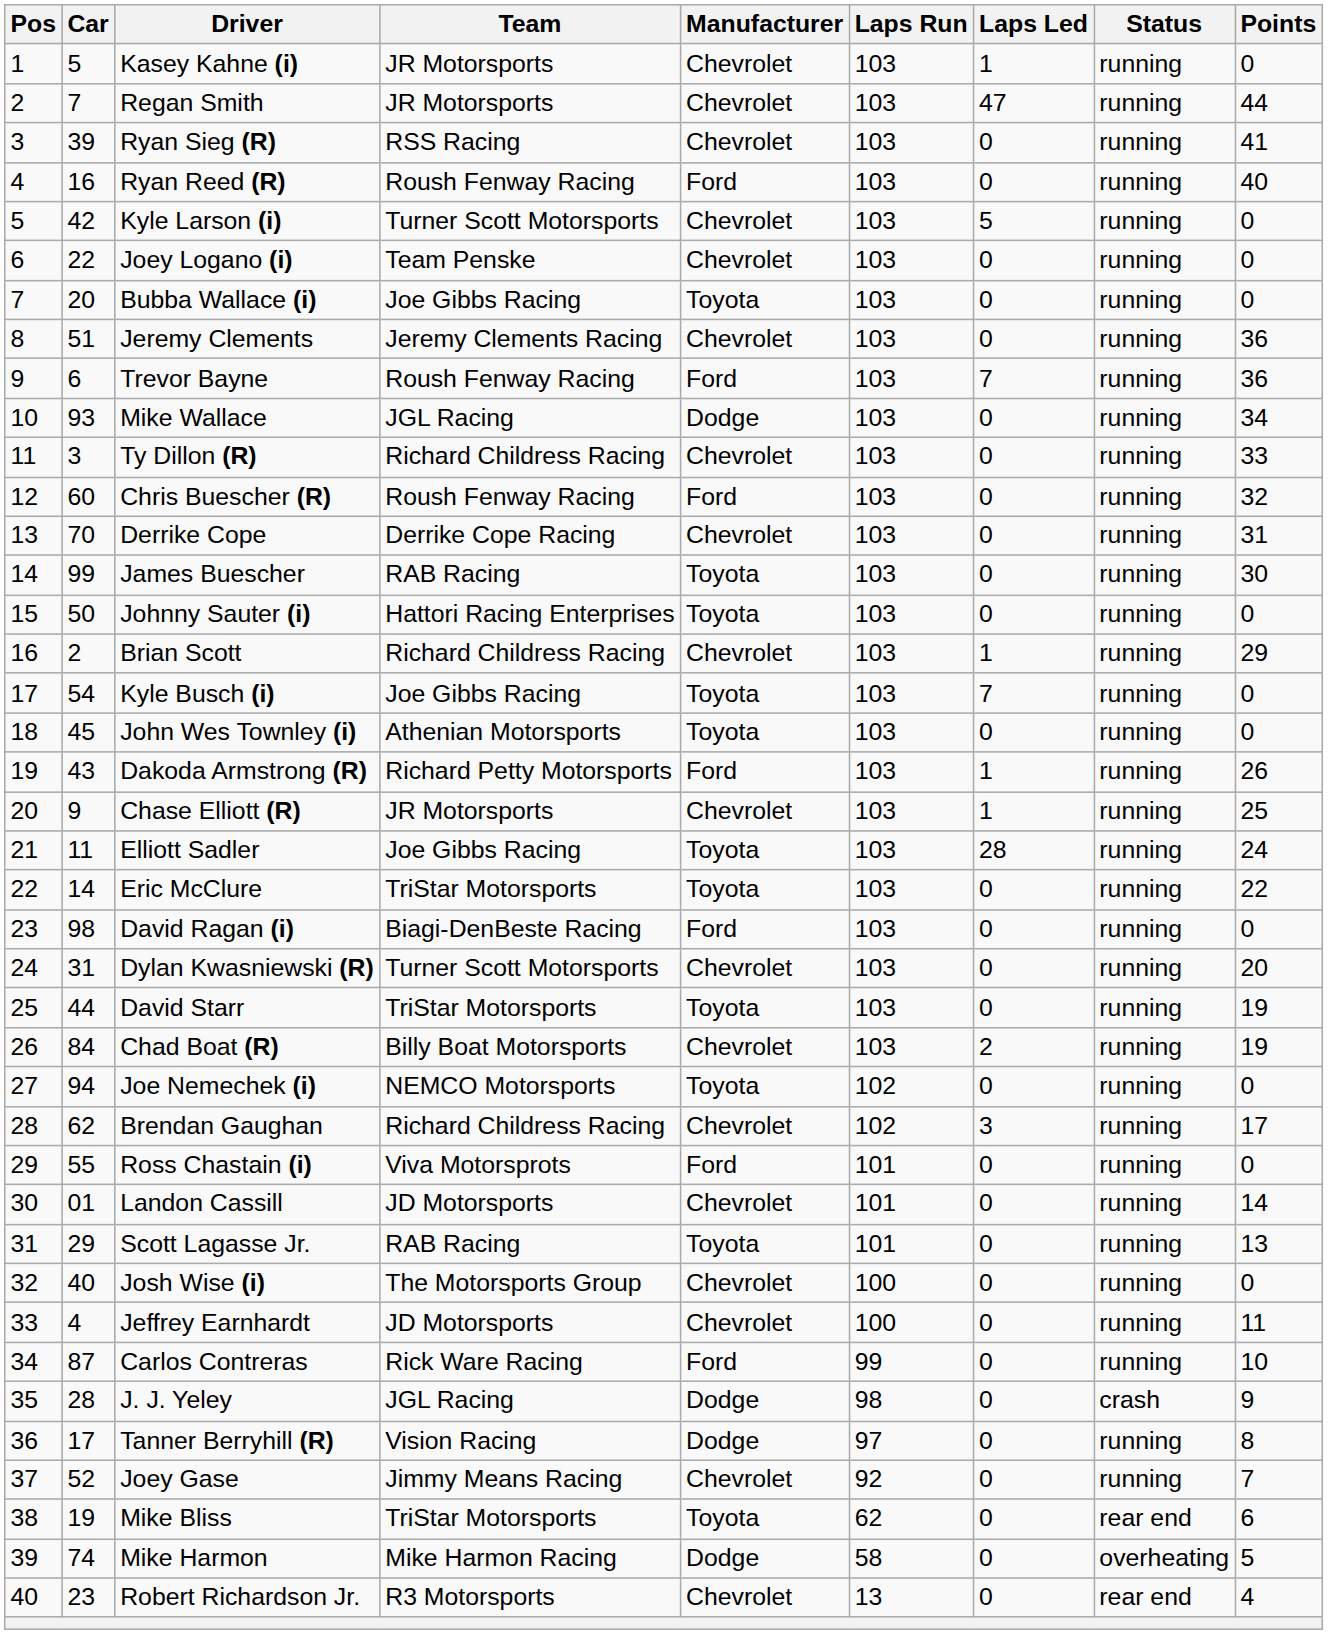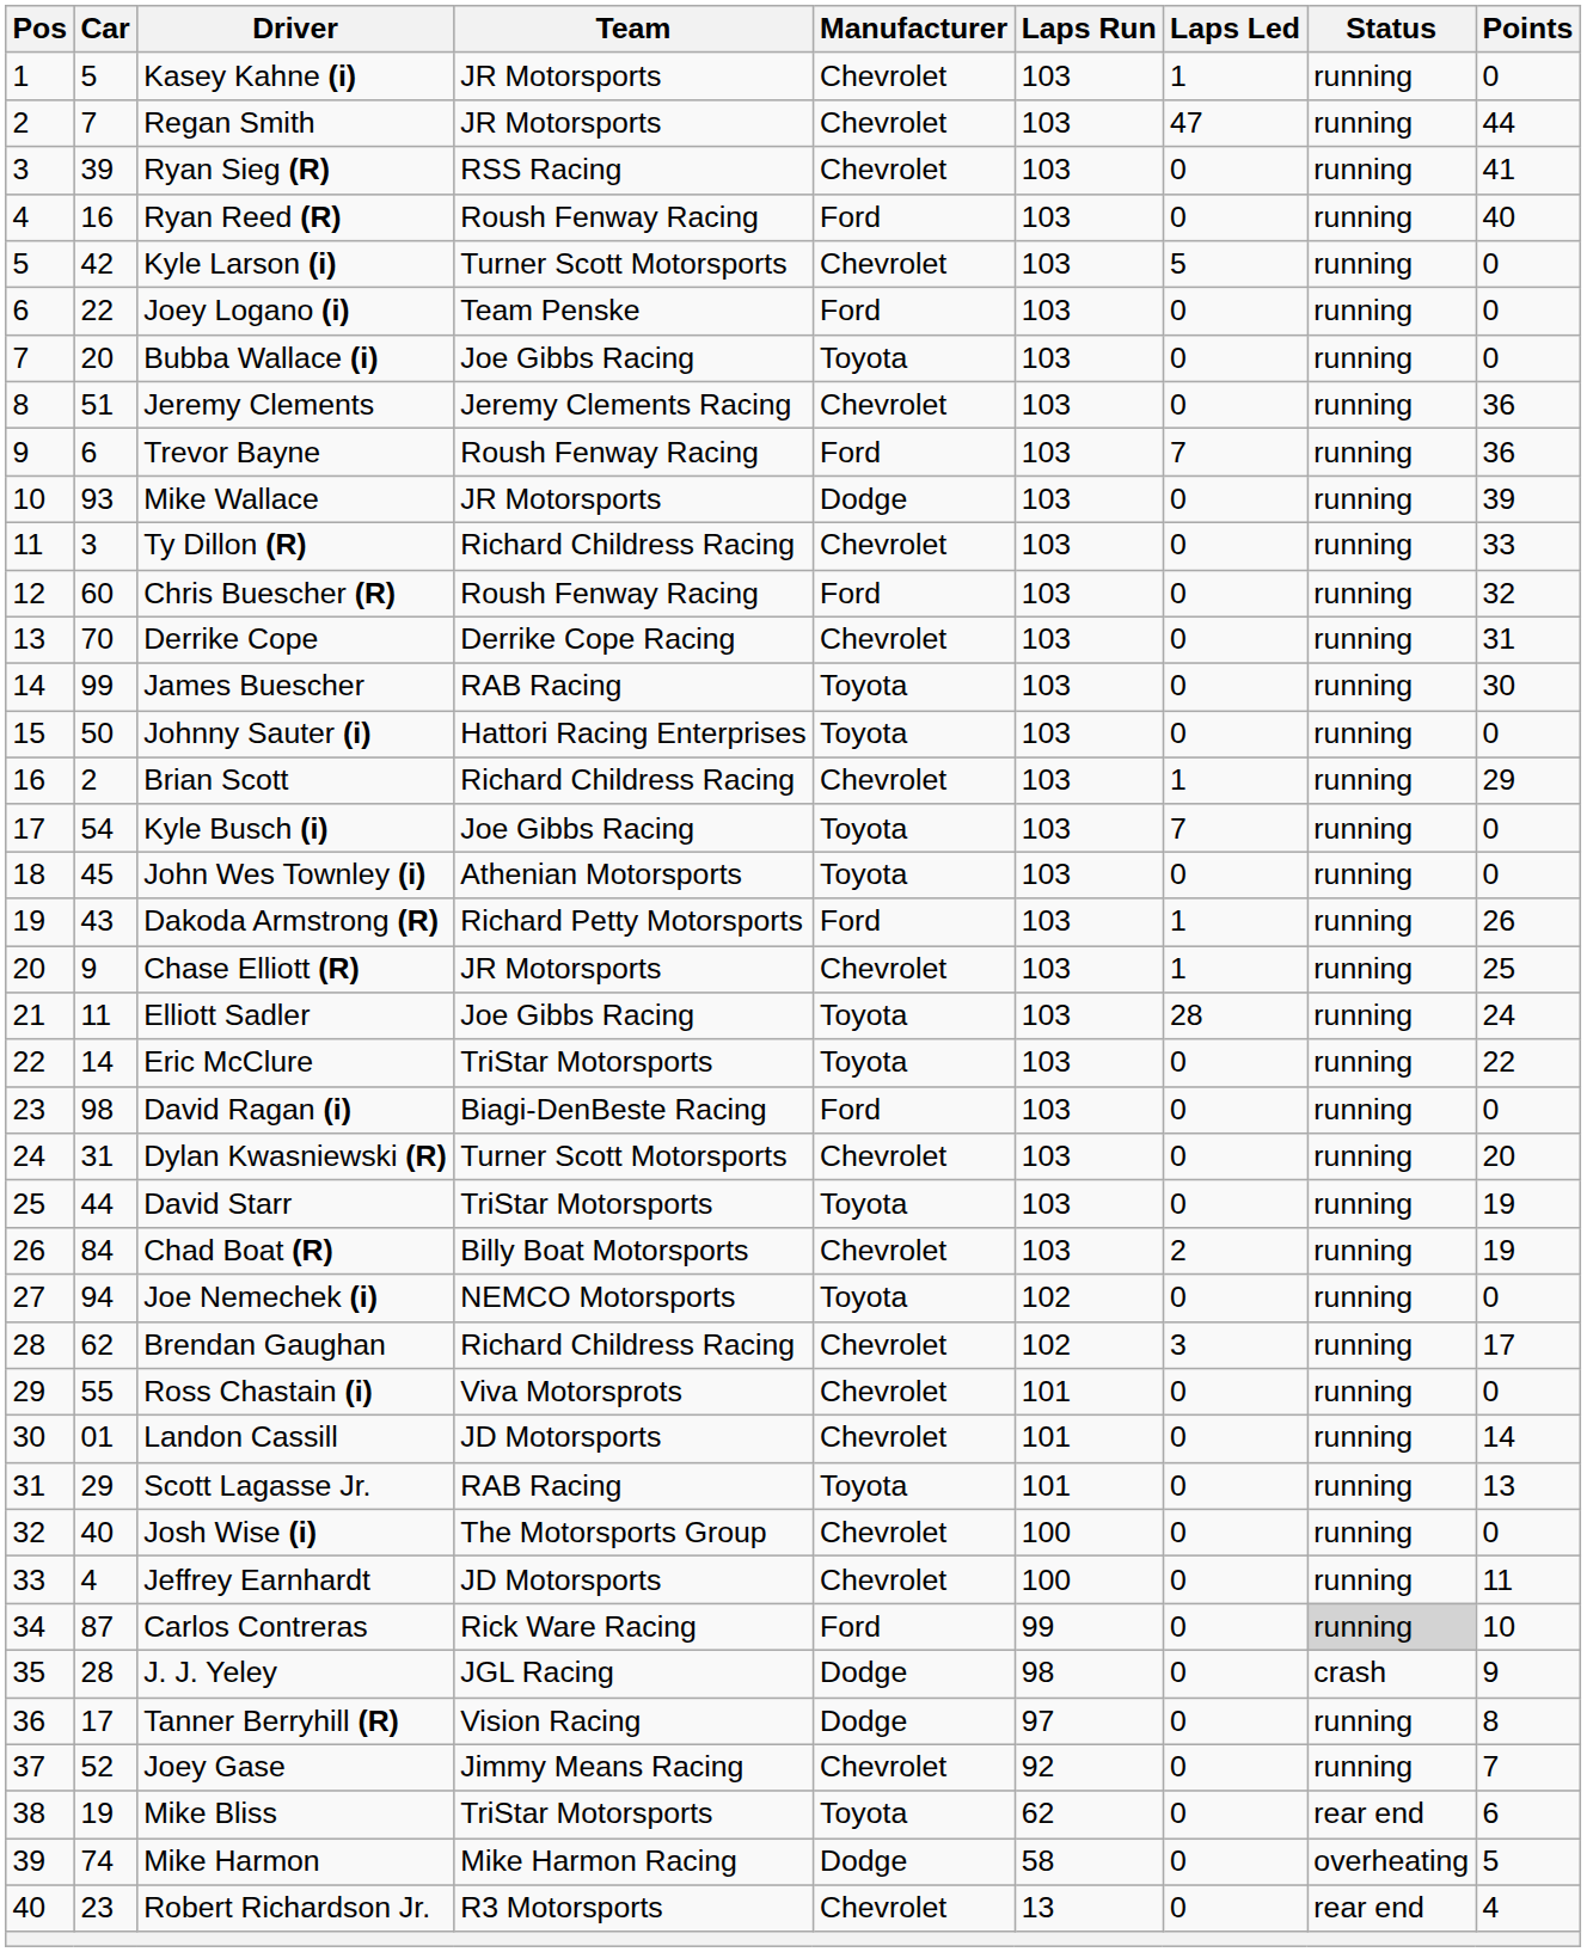 <table class="sortable wikitable" border="1">
 <tr>
 <th>Pos</th>
 <th>Car</th>
 <th>Driver</th>
 <th>Team</th>
 <th>Manufacturer</th>
 <th>Laps Run</th>
 <th>Laps Led</th>
 <th>Status</th>
 <th>Points</th>
 </tr>
 <tr>
 <td>1</td>
 <td>5</td>
 <td>Kasey Kahne <strong>(i)</strong></td>
 <td>JR Motorsports</td>
 <td>Chevrolet</td>
 <td>103</td>
 <td>1</td>
 <td>running</td>
 <td>0</td>
 </tr>
 <tr>
 <td>2</td>
 <td>7</td>
 <td>Regan Smith</td>
 <td>JR Motorsports</td>
 <td>Chevrolet</td>
 <td>103</td>
 <td>47</td>
 <td>running</td>
 <td>44</td>
 </tr>
 <tr>
 <td>3</td>
 <td>39</td>
 <td>Ryan Sieg <strong>(R)</strong></td>
 <td>RSS Racing</td>
 <td>Chevrolet</td>
 <td>103</td>
 <td>0</td>
 <td>running</td>
 <td>41</td>
 </tr>
 <tr>
 <td>4</td>
 <td>16</td>
 <td>Ryan Reed <strong>(R)</strong></td>
 <td>Roush Fenway Racing</td>
 <td>Ford</td>
 <td>103</td>
 <td>0</td>
 <td>running</td>
 <td>40</td>
 </tr>
 <tr>
 <td>5</td>
 <td>42</td>
 <td>Kyle Larson <strong>(i)</strong></td>
 <td>Turner Scott Motorsports</td>
 <td>Chevrolet</td>
 <td>103</td>
 <td>5</td>
 <td>running</td>
 <td>0</td>
 </tr>
 <tr>
 <td>6</td>
 <td>22</td>
 <td>Joey Logano <strong>(i)</strong></td>
 <td>Team Penske</td>
-<td>Chevrolet</td>
+<td>Ford</td>
 <td>103</td>
 <td>0</td>
 <td>running</td>
 <td>0</td>
 </tr>
 <tr>
 <td>7</td>
 <td>20</td>
 <td>Bubba Wallace <strong>(i)</strong></td>
 <td>Joe Gibbs Racing</td>
 <td>Toyota</td>
 <td>103</td>
 <td>0</td>
 <td>running</td>
 <td>0</td>
 </tr>
 <tr>
 <td>8</td>
 <td>51</td>
 <td>Jeremy Clements</td>
 <td>Jeremy Clements Racing</td>
 <td>Chevrolet</td>
 <td>103</td>
 <td>0</td>
 <td>running</td>
 <td>36</td>
 </tr>
 <tr>
 <td>9</td>
 <td>6</td>
 <td>Trevor Bayne</td>
 <td>Roush Fenway Racing</td>
 <td>Ford</td>
 <td>103</td>
 <td>7</td>
 <td>running</td>
 <td>36</td>
 </tr>
 <tr>
 <td>10</td>
 <td>93</td>
 <td>Mike Wallace</td>
-<td>JGL Racing</td>
+<td>JR Motorsports</td>
 <td>Dodge</td>
 <td>103</td>
 <td>0</td>
 <td>running</td>
-<td>34</td>
+<td>39</td>
 </tr>
 <tr>
 <td>11</td>
 <td>3</td>
 <td>Ty Dillon <strong>(R)</strong></td>
 <td>Richard Childress Racing</td>
 <td>Chevrolet</td>
 <td>103</td>
 <td>0</td>
 <td>running</td>
 <td>33</td>
 </tr>
 <tr>
 <td>12</td>
 <td>60</td>
 <td>Chris Buescher <strong>(R)</strong></td>
 <td>Roush Fenway Racing</td>
 <td>Ford</td>
 <td>103</td>
 <td>0</td>
 <td>running</td>
 <td>32</td>
 </tr>
 <tr>
 <td>13</td>
 <td>70</td>
 <td>Derrike Cope</td>
 <td>Derrike Cope Racing</td>
 <td>Chevrolet</td>
 <td>103</td>
 <td>0</td>
 <td>running</td>
 <td>31</td>
 </tr>
 <tr>
 <td>14</td>
 <td>99</td>
 <td>James Buescher</td>
 <td>RAB Racing</td>
 <td>Toyota</td>
 <td>103</td>
 <td>0</td>
 <td>running</td>
 <td>30</td>
 </tr>
 <tr>
 <td>15</td>
 <td>50</td>
 <td>Johnny Sauter <strong>(i)</strong></td>
 <td>Hattori Racing Enterprises</td>
 <td>Toyota</td>
 <td>103</td>
 <td>0</td>
 <td>running</td>
 <td>0</td>
 </tr>
 <tr>
 <td>16</td>
 <td>2</td>
 <td>Brian Scott</td>
 <td>Richard Childress Racing</td>
 <td>Chevrolet</td>
 <td>103</td>
 <td>1</td>
 <td>running</td>
 <td>29</td>
 </tr>
 <tr>
 <td>17</td>
 <td>54</td>
 <td>Kyle Busch <strong>(i)</strong></td>
 <td>Joe Gibbs Racing</td>
 <td>Toyota</td>
 <td>103</td>
 <td>7</td>
 <td>running</td>
 <td>0</td>
 </tr>
 <tr>
 <td>18</td>
 <td>45</td>
 <td>John Wes Townley <strong>(i)</strong></td>
 <td>Athenian Motorsports</td>
 <td>Toyota</td>
 <td>103</td>
 <td>0</td>
 <td>running</td>
 <td>0</td>
 </tr>
 <tr>
 <td>19</td>
 <td>43</td>
 <td>Dakoda Armstrong <strong>(R)</strong></td>
 <td>Richard Petty Motorsports</td>
 <td>Ford</td>
 <td>103</td>
 <td>1</td>
 <td>running</td>
 <td>26</td>
 </tr>
 <tr>
 <td>20</td>
 <td>9</td>
 <td>Chase Elliott <strong>(R)</strong></td>
 <td>JR Motorsports</td>
 <td>Chevrolet</td>
 <td>103</td>
 <td>1</td>
 <td>running</td>
 <td>25</td>
 </tr>
 <tr>
 <td>21</td>
 <td>11</td>
 <td>Elliott Sadler</td>
 <td>Joe Gibbs Racing</td>
 <td>Toyota</td>
 <td>103</td>
 <td>28</td>
 <td>running</td>
 <td>24</td>
 </tr>
 <tr>
 <td>22</td>
 <td>14</td>
 <td>Eric McClure</td>
 <td>TriStar Motorsports</td>
 <td>Toyota</td>
 <td>103</td>
 <td>0</td>
 <td>running</td>
 <td>22</td>
 </tr>
 <tr>
 <td>23</td>
 <td>98</td>
 <td>David Ragan <strong>(i)</strong></td>
 <td>Biagi-DenBeste Racing</td>
 <td>Ford</td>
 <td>103</td>
 <td>0</td>
 <td>running</td>
 <td>0</td>
 </tr>
 <tr>
 <td>24</td>
 <td>31</td>
 <td>Dylan Kwasniewski <strong>(R)</strong></td>
 <td>Turner Scott Motorsports</td>
 <td>Chevrolet</td>
 <td>103</td>
 <td>0</td>
 <td>running</td>
 <td>20</td>
 </tr>
 <tr>
 <td>25</td>
 <td>44</td>
 <td>David Starr</td>
 <td>TriStar Motorsports</td>
 <td>Toyota</td>
 <td>103</td>
 <td>0</td>
 <td>running</td>
 <td>19</td>
 </tr>
 <tr>
 <td>26</td>
 <td>84</td>
 <td>Chad Boat <strong>(R)</strong></td>
 <td>Billy Boat Motorsports</td>
 <td>Chevrolet</td>
 <td>103</td>
 <td>2</td>
 <td>running</td>
 <td>19</td>
 </tr>
 <tr>
 <td>27</td>
 <td>94</td>
 <td>Joe Nemechek <strong>(i)</strong></td>
 <td>NEMCO Motorsports</td>
 <td>Toyota</td>
 <td>102</td>
 <td>0</td>
 <td>running</td>
 <td>0</td>
 </tr>
 <tr>
 <td>28</td>
 <td>62</td>
 <td>Brendan Gaughan</td>
 <td>Richard Childress Racing</td>
 <td>Chevrolet</td>
 <td>102</td>
 <td>3</td>
 <td>running</td>
 <td>17</td>
 </tr>
 <tr>
 <td>29</td>
 <td>55</td>
 <td>Ross Chastain <strong>(i)</strong></td>
 <td>Viva Motorsprots</td>
-<td>Ford</td>
+<td>Chevrolet</td>
 <td>101</td>
 <td>0</td>
 <td>running</td>
 <td>0</td>
 </tr>
 <tr>
 <td>30</td>
 <td>01</td>
 <td>Landon Cassill</td>
 <td>JD Motorsports</td>
 <td>Chevrolet</td>
 <td>101</td>
 <td>0</td>
 <td>running</td>
 <td>14</td>
 </tr>
 <tr>
 <td>31</td>
 <td>29</td>
 <td>Scott Lagasse Jr.</td>
 <td>RAB Racing</td>
 <td>Toyota</td>
 <td>101</td>
 <td>0</td>
 <td>running</td>
 <td>13</td>
 </tr>
 <tr>
 <td>32</td>
 <td>40</td>
 <td>Josh Wise <strong>(i)</strong></td>
 <td>The Motorsports Group</td>
 <td>Chevrolet</td>
 <td>100</td>
 <td>0</td>
 <td>running</td>
 <td>0</td>
 </tr>
 <tr>
 <td>33</td>
 <td>4</td>
 <td>Jeffrey Earnhardt</td>
 <td>JD Motorsports</td>
 <td>Chevrolet</td>
 <td>100</td>
 <td>0</td>
 <td>running</td>
 <td>11</td>
 </tr>
 <tr>
 <td>34</td>
 <td>87</td>
 <td>Carlos Contreras</td>
 <td>Rick Ware Racing</td>
 <td>Ford</td>
 <td>99</td>
 <td>0</td>
-<td>running</td>
+<td style="background: lightgrey;">running</td>
 <td>10</td>
 </tr>
 <tr>
 <td>35</td>
 <td>28</td>
 <td>J. J. Yeley</td>
 <td>JGL Racing</td>
 <td>Dodge</td>
 <td>98</td>
 <td>0</td>
 <td>crash</td>
 <td>9</td>
 </tr>
 <tr>
 <td>36</td>
 <td>17</td>
 <td>Tanner Berryhill <strong>(R)</strong></td>
 <td>Vision Racing</td>
 <td>Dodge</td>
 <td>97</td>
 <td>0</td>
 <td>running</td>
 <td>8</td>
 </tr>
 <tr>
 <td>37</td>
 <td>52</td>
 <td>Joey Gase</td>
 <td>Jimmy Means Racing</td>
 <td>Chevrolet</td>
 <td>92</td>
 <td>0</td>
 <td>running</td>
 <td>7</td>
 </tr>
 <tr>
 <td>38</td>
 <td>19</td>
 <td>Mike Bliss</td>
 <td>TriStar Motorsports</td>
 <td>Toyota</td>
 <td>62</td>
 <td>0</td>
 <td>rear end</td>
 <td>6</td>
 </tr>
 <tr>
 <td>39</td>
 <td>74</td>
 <td>Mike Harmon</td>
 <td>Mike Harmon Racing</td>
 <td>Dodge</td>
 <td>58</td>
 <td>0</td>
 <td>overheating</td>
 <td>5</td>
 </tr>
 <tr>
 <td>40</td>
 <td>23</td>
 <td>Robert Richardson Jr.</td>
 <td>R3 Motorsports</td>
 <td>Chevrolet</td>
 <td>13</td>
 <td>0</td>
 <td>rear end</td>
 <td>4</td>
 </tr>
 <tr>
 <th colspan="9"></th>
 </tr>
 </table>
